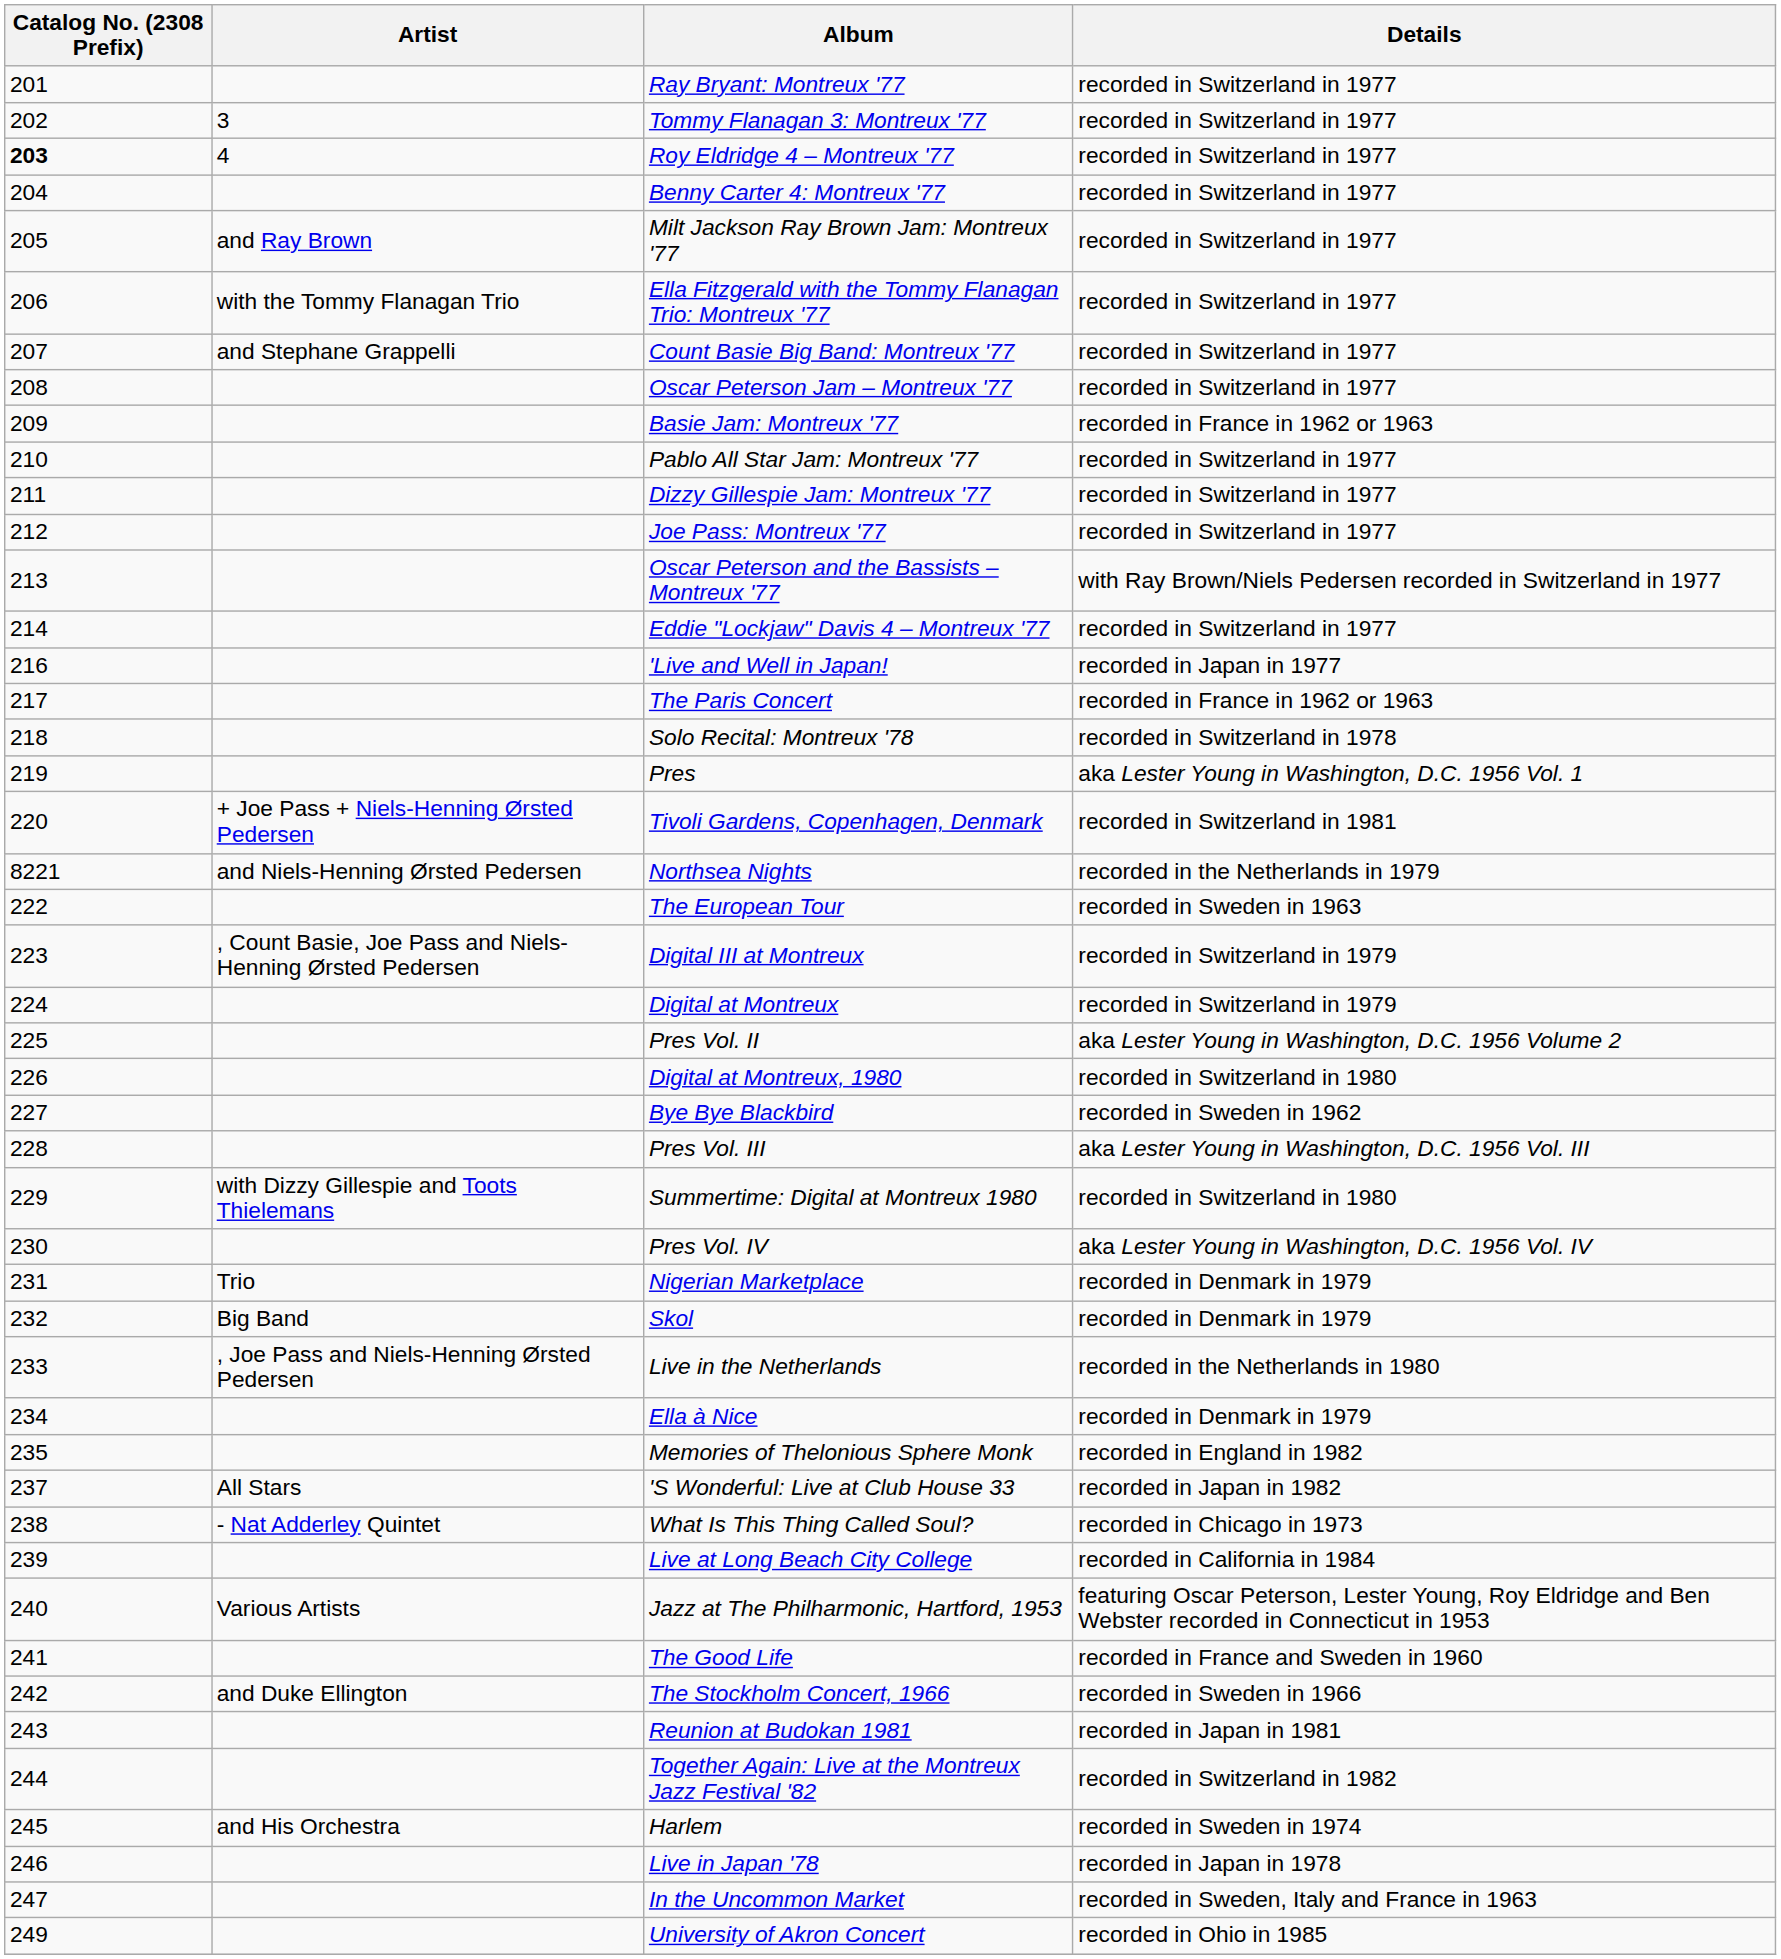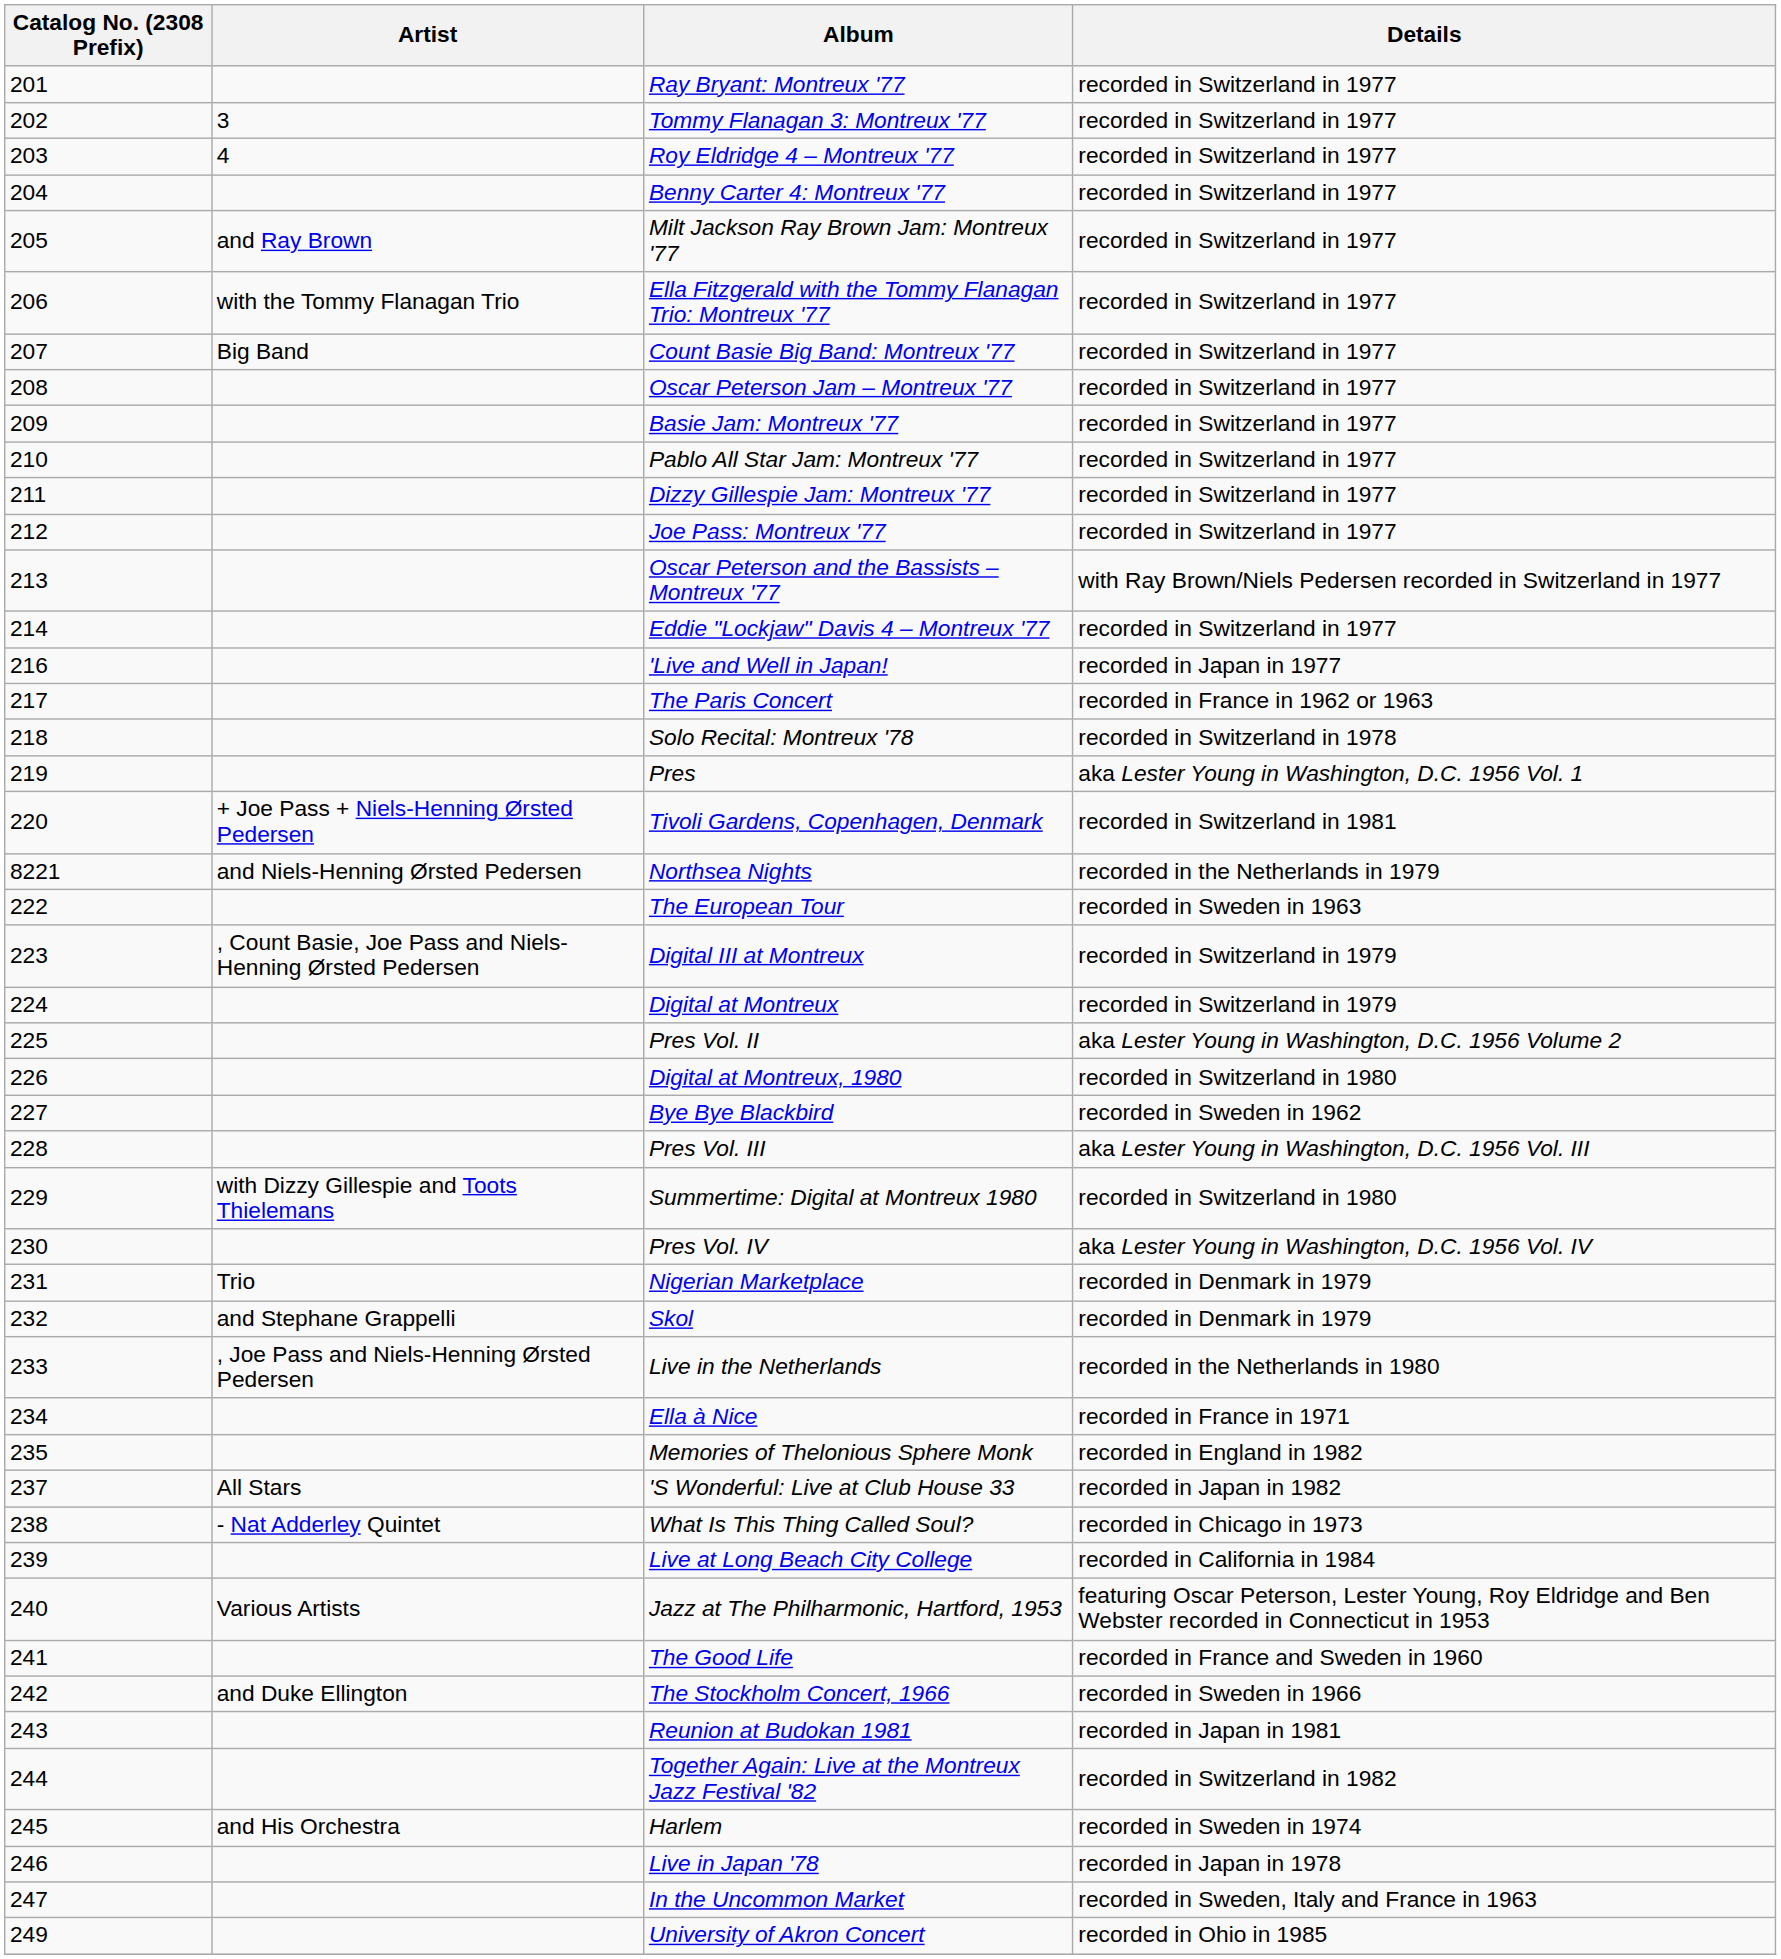 <table class="wikitable sortable">
 <tr>
 <th>Catalog No. (2308 Prefix)</th>
 <th>Artist</th>
 <th>Album</th>
 <th>Details</th>
 </tr>
 <tr>
 <td>201</td>
 <td></td>
 <td><em><a href='#'>Ray Bryant: Montreux '77</a></em></td>
 <td>recorded in Switzerland in 1977</td>
 </tr>
 <tr>
 <td>202</td>
 <td> 3</td>
 <td><em><a href='#'>Tommy Flanagan 3: Montreux '77</a></em></td>
 <td>recorded in Switzerland in 1977</td>
 </tr>
 <tr>
-<td><strong>203</strong></td>
+<td>203</td>
 <td> 4</td>
 <td><em><a href='#'>Roy Eldridge 4 – Montreux '77</a></em></td>
 <td>recorded in Switzerland in 1977</td>
 </tr>
 <tr>
 <td>204</td>
 <td></td>
 <td><em><a href='#'>Benny Carter 4: Montreux '77</a></em></td>
 <td>recorded in Switzerland in 1977</td>
 </tr>
 <tr>
 <td>205</td>
 <td> and <a href='#'>Ray Brown</a></td>
 <td><em>Milt Jackson Ray Brown Jam: Montreux '77</em></td>
 <td>recorded in Switzerland in 1977</td>
 </tr>
 <tr>
 <td>206</td>
 <td> with the Tommy Flanagan Trio</td>
 <td><em><a href='#'>Ella Fitzgerald with the Tommy Flanagan Trio: Montreux '77</a></em></td>
 <td>recorded in Switzerland in 1977</td>
 </tr>
 <tr>
 <td>207</td>
-<td> and Stephane Grappelli</td>
+<td> Big Band</td>
 <td><em><a href='#'>Count Basie Big Band: Montreux '77</a></em></td>
 <td>recorded in Switzerland in 1977</td>
 </tr>
 <tr>
 <td>208</td>
 <td></td>
 <td><em><a href='#'>Oscar Peterson Jam – Montreux '77</a></em></td>
 <td>recorded in Switzerland in 1977</td>
 </tr>
 <tr>
 <td>209</td>
 <td></td>
 <td><em><a href='#'>Basie Jam: Montreux '77</a></em></td>
-<td>recorded in France in 1962 or 1963</td>
+<td>recorded in Switzerland in 1977</td>
 </tr>
 <tr>
 <td>210</td>
 <td></td>
 <td><em>Pablo All Star Jam: Montreux '77</em></td>
 <td>recorded in Switzerland in 1977</td>
 </tr>
 <tr>
 <td>211</td>
 <td></td>
 <td><em><a href='#'>Dizzy Gillespie Jam: Montreux '77</a></em></td>
 <td>recorded in Switzerland in 1977</td>
 </tr>
 <tr>
 <td>212</td>
 <td></td>
 <td><em><a href='#'>Joe Pass: Montreux '77</a></em></td>
 <td>recorded in Switzerland in 1977</td>
 </tr>
 <tr>
 <td>213</td>
 <td></td>
 <td><em><a href='#'>Oscar Peterson and the Bassists – Montreux '77</a></em></td>
 <td>with Ray Brown/Niels Pedersen recorded in Switzerland in 1977</td>
 </tr>
 <tr>
 <td>214</td>
 <td></td>
 <td><em><a href='#'>Eddie "Lockjaw" Davis 4 – Montreux '77</a></em></td>
 <td>recorded in Switzerland in 1977</td>
 </tr>
 <tr>
 <td>216</td>
 <td></td>
 <td><em><a href='#'>'Live and Well in Japan!</a></em></td>
 <td>recorded in Japan in 1977</td>
 </tr>
 <tr>
 <td>217</td>
 <td></td>
 <td><em><a href='#'>The Paris Concert</a></em></td>
 <td>recorded in France in 1962 or 1963</td>
 </tr>
 <tr>
 <td>218</td>
 <td></td>
 <td><em>Solo Recital: Montreux '78</em></td>
 <td>recorded in Switzerland in 1978</td>
 </tr>
 <tr>
 <td>219</td>
 <td></td>
 <td><em>Pres</em></td>
 <td>aka <em>Lester Young in Washington, D.C. 1956 Vol. 1</em></td>
 </tr>
 <tr>
 <td>220</td>
 <td> + Joe Pass + <a href='#'>Niels-Henning Ørsted Pedersen</a></td>
 <td><em><a href='#'>Tivoli Gardens, Copenhagen, Denmark</a></em></td>
 <td>recorded in Switzerland in 1981</td>
 </tr>
 <tr>
 <td>8221</td>
 <td> and Niels-Henning Ørsted Pedersen</td>
 <td><em><a href='#'>Northsea Nights</a></em></td>
 <td>recorded in the Netherlands in 1979</td>
 </tr>
 <tr>
 <td>222</td>
 <td></td>
 <td><em><a href='#'>The European Tour</a></em></td>
 <td>recorded in Sweden in 1963</td>
 </tr>
 <tr>
 <td>223</td>
 <td>, Count Basie, Joe Pass and Niels-Henning Ørsted Pedersen</td>
 <td><em><a href='#'>Digital III at Montreux</a></em></td>
 <td>recorded in Switzerland in 1979</td>
 </tr>
 <tr>
 <td>224</td>
 <td></td>
 <td><em><a href='#'>Digital at Montreux</a></em></td>
 <td>recorded in Switzerland in 1979</td>
 </tr>
 <tr>
 <td>225</td>
 <td></td>
 <td><em>Pres Vol. II</em></td>
 <td>aka <em>Lester Young in Washington, D.C. 1956 Volume 2</em></td>
 </tr>
 <tr>
 <td>226</td>
 <td></td>
 <td><em><a href='#'>Digital at Montreux, 1980</a></em></td>
 <td>recorded in Switzerland in 1980</td>
 </tr>
 <tr>
 <td>227</td>
 <td></td>
 <td><em><a href='#'>Bye Bye Blackbird</a></em></td>
 <td>recorded in Sweden in 1962</td>
 </tr>
 <tr>
 <td>228</td>
 <td></td>
 <td><em>Pres Vol. III</em></td>
 <td>aka <em>Lester Young in Washington, D.C. 1956 Vol. III</em></td>
 </tr>
 <tr>
 <td>229</td>
 <td> with Dizzy Gillespie and <a href='#'>Toots Thielemans</a></td>
 <td><em>Summertime: Digital at Montreux 1980</em></td>
 <td>recorded in Switzerland in 1980</td>
 </tr>
 <tr>
 <td>230</td>
 <td></td>
 <td><em>Pres Vol. IV</em></td>
 <td>aka <em>Lester Young in Washington, D.C. 1956 Vol. IV</em></td>
 </tr>
 <tr>
 <td>231</td>
 <td> Trio</td>
 <td><em><a href='#'>Nigerian Marketplace</a></em></td>
 <td>recorded in Denmark in 1979</td>
 </tr>
 <tr>
 <td>232</td>
-<td> Big Band</td>
+<td> and Stephane Grappelli</td>
 <td><em><a href='#'>Skol</a></em></td>
 <td>recorded in Denmark in 1979</td>
 </tr>
 <tr>
 <td>233</td>
 <td>, Joe Pass and Niels-Henning Ørsted Pedersen</td>
 <td><em>Live in the Netherlands</em></td>
 <td>recorded in the Netherlands in 1980</td>
 </tr>
 <tr>
 <td>234</td>
 <td></td>
 <td><em><a href='#'>Ella à Nice</a></em></td>
-<td>recorded in Denmark in 1979</td>
+<td>recorded in France in 1971</td>
 </tr>
 <tr>
 <td>235</td>
 <td></td>
 <td><em>Memories of Thelonious Sphere Monk</em></td>
 <td>recorded in England in 1982</td>
 </tr>
 <tr>
 <td>237</td>
 <td> All Stars</td>
 <td><em> 'S Wonderful: Live at Club House 33</em></td>
 <td>recorded in Japan in 1982</td>
 </tr>
 <tr>
 <td>238</td>
 <td> - <a href='#'>Nat Adderley</a> Quintet</td>
 <td><em>What Is This Thing Called Soul?</em></td>
 <td>recorded in Chicago in 1973</td>
 </tr>
 <tr>
 <td>239</td>
 <td></td>
 <td><em><a href='#'>Live at Long Beach City College</a></em></td>
 <td>recorded in California in 1984</td>
 </tr>
 <tr>
 <td>240</td>
 <td>Various Artists</td>
 <td><em>Jazz at The Philharmonic, Hartford, 1953</em></td>
 <td>featuring Oscar Peterson, Lester Young, Roy Eldridge and Ben Webster recorded in Connecticut in 1953</td>
 </tr>
 <tr>
 <td>241</td>
 <td></td>
 <td><em><a href='#'>The Good Life</a></em></td>
 <td>recorded in France and Sweden in 1960</td>
 </tr>
 <tr>
 <td>242</td>
 <td> and Duke Ellington</td>
 <td><em><a href='#'>The Stockholm Concert, 1966</a></em></td>
 <td>recorded in Sweden in 1966</td>
 </tr>
 <tr>
 <td>243</td>
 <td></td>
 <td><em><a href='#'>Reunion at Budokan 1981</a></em></td>
 <td>recorded in Japan in 1981</td>
 </tr>
 <tr>
 <td>244</td>
 <td></td>
 <td><em><a href='#'>Together Again: Live at the Montreux Jazz Festival '82</a></em></td>
 <td>recorded in Switzerland in 1982</td>
 </tr>
 <tr>
 <td>245</td>
 <td> and His Orchestra</td>
 <td><em>Harlem</em></td>
 <td>recorded in Sweden in 1974</td>
 </tr>
 <tr>
 <td>246</td>
 <td></td>
 <td><em><a href='#'>Live in Japan '78</a></em></td>
 <td>recorded in Japan in 1978</td>
 </tr>
 <tr>
 <td>247</td>
 <td></td>
 <td><em><a href='#'>In the Uncommon Market</a></em></td>
 <td>recorded in Sweden, Italy and France in 1963</td>
 </tr>
 <tr>
 <td>249</td>
 <td></td>
 <td><em><a href='#'>University of Akron Concert</a></em></td>
 <td>recorded in Ohio in 1985</td>
 </tr>
 <tr>
 </tr>
 </table>
